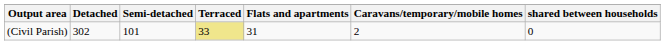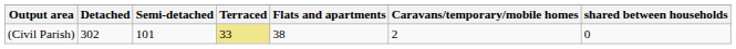 <table class="wikitable">
 <tr>
 </tr>
 <tr>
 <th>Output area</th>
 <th>Detached</th>
 <th>Semi-detached</th>
 <th>Terraced</th>
 <th>Flats and apartments</th>
 <th>Caravans/temporary/mobile homes</th>
 <th>shared between households</th>
 </tr>
 <tr>
 <td>(Civil Parish)</td>
 <td>302</td>
 <td>101</td>
 <td style="background: khaki;">33</td>
-<td>31</td>
+<td>38</td>
 <td>2</td>
 <td>0</td>
 </tr>
 </table>
